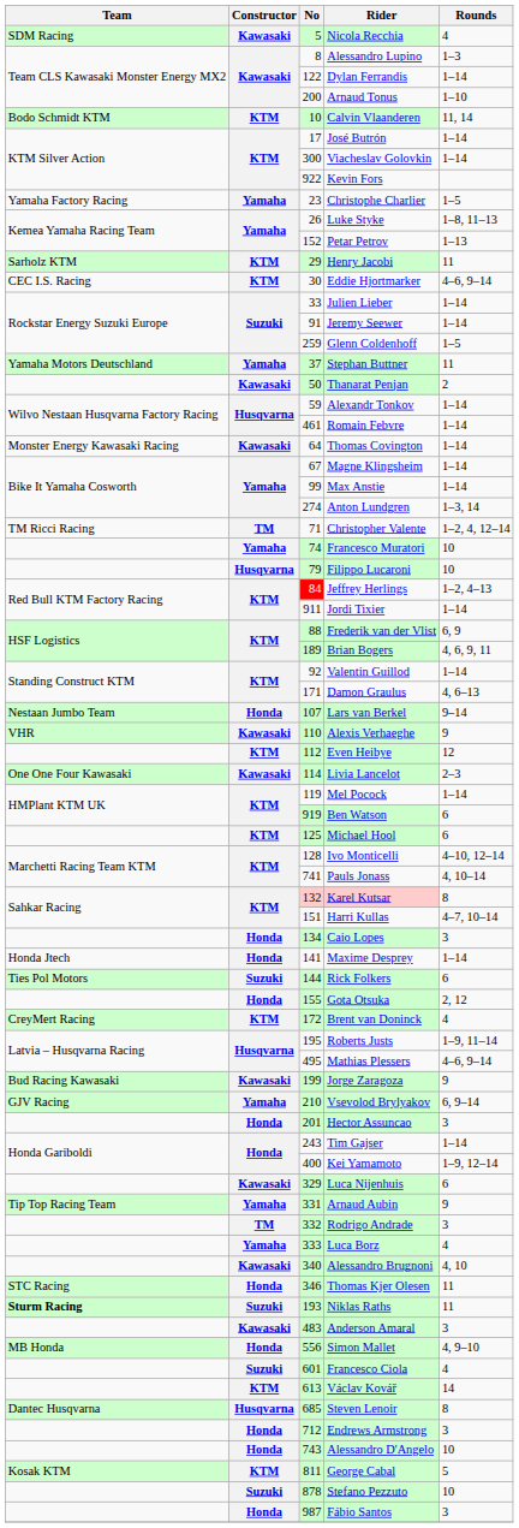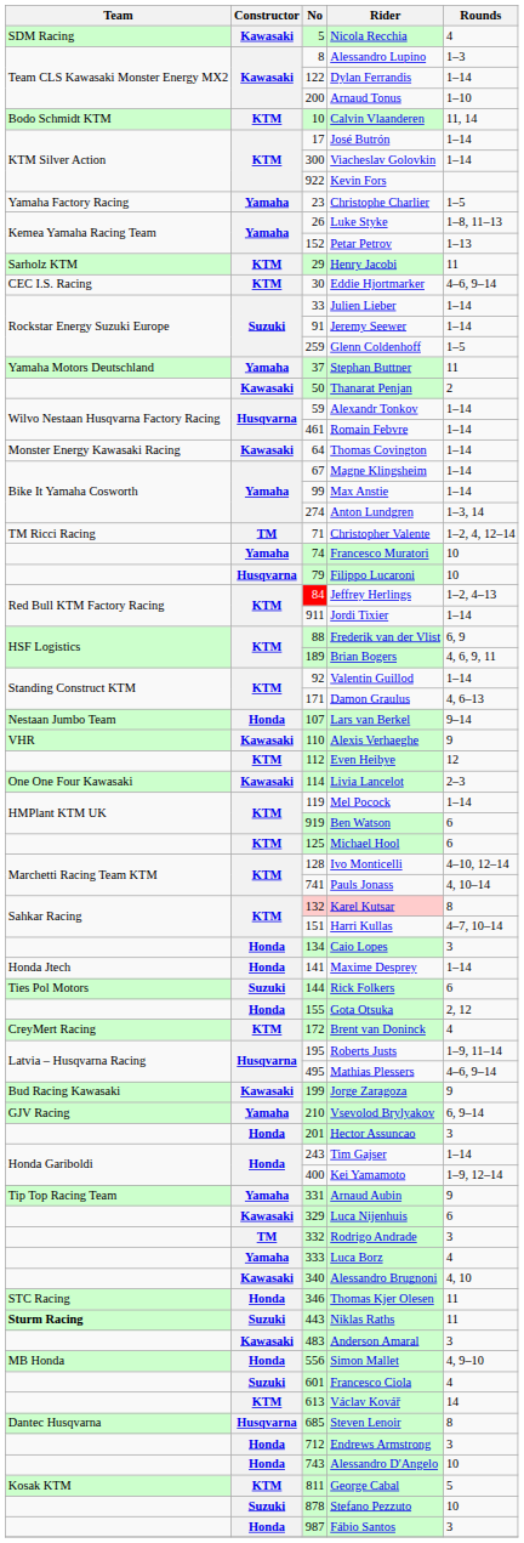 <table class="wikitable" style="font-size: 85%;">
 <tr>
 <th>Team</th>
 <th>Constructor</th>
 <th>No</th>
 <th>Rider</th>
 <th>Rounds</th>
 </tr>
 <tr>
 <td style="background:#ccffcc;">SDM Racing</td>
 <th><a href='#'>Kawasaki</a></th>
 <td style="background:#ccffcc;" align="right">5</td>
 <td style="background:#ccffcc;"> <a href='#'>Nicola Recchia</a></td>
 <td>4</td>
 </tr>
 <tr>
 <td rowspan=3>Team CLS Kawasaki Monster Energy MX2</td>
 <th rowspan=3><a href='#'>Kawasaki</a></th>
 <td align="right">8</td>
 <td> <a href='#'>Alessandro Lupino</a></td>
 <td>1–3</td>
 </tr>
 <tr>
 <td align="right">122</td>
 <td> <a href='#'>Dylan Ferrandis</a></td>
 <td>1–14</td>
 </tr>
 <tr>
 <td align="right">200</td>
 <td> <a href='#'>Arnaud Tonus</a></td>
 <td>1–10</td>
 </tr>
 <tr>
 <td style="background:#ccffcc;">Bodo Schmidt KTM</td>
 <th><a href='#'>KTM</a></th>
 <td style="background:#ccffcc;" align="right">10</td>
 <td style="background:#ccffcc;"> <a href='#'>Calvin Vlaanderen</a></td>
 <td>11, 14</td>
 </tr>
 <tr>
 <td rowspan=3>KTM Silver Action</td>
 <th rowspan=3><a href='#'>KTM</a></th>
 <td align="right">17</td>
 <td> <a href='#'>José Butrón</a></td>
 <td>1–14</td>
 </tr>
 <tr>
 <td align="right">300</td>
 <td> <a href='#'>Viacheslav Golovkin</a></td>
 <td>1–14</td>
 </tr>
 <tr>
 <td align="right">922</td>
 <td> <a href='#'>Kevin Fors</a></td>
 <td></td>
 </tr>
 <tr>
 <td>Yamaha Factory Racing</td>
 <th><a href='#'>Yamaha</a></th>
 <td align="right">23</td>
 <td> <a href='#'>Christophe Charlier</a></td>
 <td>1–5</td>
 </tr>
 <tr>
 <td rowspan=2>Kemea Yamaha Racing Team</td>
 <th rowspan=2><a href='#'>Yamaha</a></th>
 <td align="right">26</td>
 <td> <a href='#'>Luke Styke</a></td>
 <td>1–8, 11–13</td>
 </tr>
 <tr>
 <td align="right">152</td>
 <td> <a href='#'>Petar Petrov</a></td>
 <td>1–13</td>
 </tr>
 <tr>
 <td style="background:#ccffcc;">Sarholz KTM</td>
 <th><a href='#'>KTM</a></th>
 <td style="background:#ccffcc;" align="right">29</td>
 <td style="background:#ccffcc;"> <a href='#'>Henry Jacobi</a></td>
 <td>11</td>
 </tr>
 <tr>
 <td>CEC I.S. Racing</td>
 <th><a href='#'>KTM</a></th>
 <td align="right">30</td>
 <td> <a href='#'>Eddie Hjortmarker</a></td>
 <td>4–6, 9–14</td>
 </tr>
 <tr>
 <td rowspan=3>Rockstar Energy Suzuki Europe</td>
 <th rowspan=3><a href='#'>Suzuki</a></th>
 <td align="right">33</td>
 <td> <a href='#'>Julien Lieber</a></td>
 <td>1–14</td>
 </tr>
 <tr>
 <td align="right">91</td>
 <td> <a href='#'>Jeremy Seewer</a></td>
 <td>1–14</td>
 </tr>
 <tr>
 <td align="right">259</td>
 <td> <a href='#'>Glenn Coldenhoff</a></td>
 <td>1–5</td>
 </tr>
 <tr>
 <td style="background:#ccffcc;">Yamaha Motors Deutschland</td>
 <th><a href='#'>Yamaha</a></th>
 <td style="background:#ccffcc;" align="right">37</td>
 <td style="background:#ccffcc;"> <a href='#'>Stephan Buttner</a></td>
 <td>11</td>
 </tr>
 <tr>
 <td></td>
 <th><a href='#'>Kawasaki</a></th>
 <td style="background:#ccffcc;" align="right">50</td>
 <td style="background:#ccffcc;"> <a href='#'>Thanarat Penjan</a></td>
 <td>2</td>
 </tr>
 <tr>
 <td rowspan=2>Wilvo Nestaan Husqvarna Factory Racing</td>
 <th rowspan=2><a href='#'>Husqvarna</a></th>
 <td align="right">59</td>
 <td> <a href='#'>Alexandr Tonkov</a></td>
 <td>1–14</td>
 </tr>
 <tr>
 <td align="right">461</td>
 <td> <a href='#'>Romain Febvre</a></td>
 <td>1–14</td>
 </tr>
 <tr>
 <td>Monster Energy Kawasaki Racing</td>
 <th><a href='#'>Kawasaki</a></th>
 <td align="right">64</td>
 <td> <a href='#'>Thomas Covington</a></td>
 <td>1–14</td>
 </tr>
 <tr>
 <td rowspan=3>Bike It Yamaha Cosworth</td>
 <th rowspan=3><a href='#'>Yamaha</a></th>
 <td align="right">67</td>
 <td> <a href='#'>Magne Klingsheim</a></td>
 <td>1–14</td>
 </tr>
 <tr>
 <td align="right">99</td>
 <td> <a href='#'>Max Anstie</a></td>
 <td>1–14</td>
 </tr>
 <tr>
 <td align="right">274</td>
 <td> <a href='#'>Anton Lundgren</a></td>
 <td>1–3, 14</td>
 </tr>
 <tr>
 <td>TM Ricci Racing</td>
 <th><a href='#'>TM</a></th>
 <td align="right">71</td>
 <td> <a href='#'>Christopher Valente</a></td>
 <td>1–2, 4, 12–14</td>
 </tr>
 <tr>
 <td></td>
 <th><a href='#'>Yamaha</a></th>
 <td style="background:#ccffcc;" align="right">74</td>
 <td style="background:#ccffcc;"> <a href='#'>Francesco Muratori</a></td>
 <td>10</td>
 </tr>
 <tr>
 <td></td>
 <th><a href='#'>Husqvarna</a></th>
 <td style="background:#ccffcc;" align="right">79</td>
 <td style="background:#ccffcc;"> <a href='#'>Filippo Lucaroni</a></td>
 <td>10</td>
 </tr>
 <tr>
 <td rowspan=2>Red Bull KTM Factory Racing</td>
 <th rowspan=2><a href='#'>KTM</a></th>
 <td align="right" style="background:red; color:white;">84</td>
 <td> <a href='#'>Jeffrey Herlings</a></td>
 <td>1–2, 4–13</td>
 </tr>
 <tr>
 <td align="right">911</td>
 <td> <a href='#'>Jordi Tixier</a></td>
 <td>1–14</td>
 </tr>
 <tr>
 <td rowspan=2 style="background:#ccffcc;">HSF Logistics</td>
 <th rowspan=2><a href='#'>KTM</a></th>
 <td style="background:#ccffcc;" align="right">88</td>
 <td style="background:#ccffcc;"> <a href='#'>Frederik van der Vlist</a></td>
 <td>6, 9</td>
 </tr>
 <tr>
 <td style="background:#ccffcc;" align="right">189</td>
 <td style="background:#ccffcc;"> <a href='#'>Brian Bogers</a></td>
 <td>4, 6, 9, 11</td>
 </tr>
 <tr>
 <td rowspan=2>Standing Construct KTM</td>
 <th rowspan=2><a href='#'>KTM</a></th>
 <td align="right">92</td>
 <td> <a href='#'>Valentin Guillod</a></td>
 <td>1–14</td>
 </tr>
 <tr>
 <td align="right">171</td>
 <td> <a href='#'>Damon Graulus</a></td>
 <td>4, 6–13</td>
 </tr>
 <tr>
 <td style="background:#ccffcc;">Nestaan Jumbo Team</td>
 <th><a href='#'>Honda</a></th>
 <td style="background:#ccffcc;" align="right">107</td>
 <td style="background:#ccffcc;"> <a href='#'>Lars van Berkel</a></td>
 <td>9–14</td>
 </tr>
 <tr>
 <td style="background:#ccffcc;">VHR</td>
 <th><a href='#'>Kawasaki</a></th>
 <td style="background:#ccffcc;" align="right">110</td>
 <td style="background:#ccffcc;"> <a href='#'>Alexis Verhaeghe</a></td>
 <td>9</td>
 </tr>
 <tr>
 <td></td>
 <th><a href='#'>KTM</a></th>
 <td style="background:#ccffcc;" align="right">112</td>
 <td style="background:#ccffcc;"> <a href='#'>Even Heibye</a></td>
 <td>12</td>
 </tr>
 <tr>
 <td style="background:#ccffcc;">One One Four Kawasaki</td>
 <th><a href='#'>Kawasaki</a></th>
 <td style="background:#ccffcc;" align="right">114</td>
 <td style="background:#ccffcc;"> <a href='#'>Livia Lancelot</a></td>
 <td>2–3</td>
 </tr>
 <tr>
 <td rowspan=2>HMPlant KTM UK</td>
 <th rowspan=2><a href='#'>KTM</a></th>
 <td align="right">119</td>
 <td> <a href='#'>Mel Pocock</a></td>
 <td>1–14</td>
 </tr>
 <tr>
 <td style="background:#ccffcc;" align="right">919</td>
 <td style="background:#ccffcc;"> <a href='#'>Ben Watson</a></td>
 <td>6</td>
 </tr>
 <tr>
 <td></td>
 <th><a href='#'>KTM</a></th>
 <td style="background:#ccffcc;" align="right">125</td>
 <td style="background:#ccffcc;"> <a href='#'>Michael Hool</a></td>
 <td>6</td>
 </tr>
 <tr>
 <td rowspan=2>Marchetti Racing Team KTM</td>
 <th rowspan=2><a href='#'>KTM</a></th>
 <td align="right">128</td>
 <td> <a href='#'>Ivo Monticelli</a></td>
 <td>4–10, 12–14</td>
 </tr>
 <tr>
 <td align="right">741</td>
 <td> <a href='#'>Pauls Jonass</a></td>
 <td>4, 10–14</td>
 </tr>
 <tr>
 <td rowspan=2>Sahkar Racing</td>
 <th rowspan=2><a href='#'>KTM</a></th>
 <td style="background:#ffcccc;" align="right">132</td>
 <td style="background:#ffcccc;"> <a href='#'>Karel Kutsar</a></td>
 <td>8</td>
 </tr>
 <tr>
 <td align="right">151</td>
 <td> <a href='#'>Harri Kullas</a></td>
 <td>4–7, 10–14</td>
 </tr>
 <tr>
 <td></td>
 <th><a href='#'>Honda</a></th>
 <td style="background:#ccffcc;" align="right">134</td>
 <td style="background:#ccffcc;"> <a href='#'>Caio Lopes</a></td>
 <td>3</td>
 </tr>
 <tr>
 <td>Honda Jtech</td>
 <th><a href='#'>Honda</a></th>
 <td align="right">141</td>
 <td> <a href='#'>Maxime Desprey</a></td>
 <td>1–14</td>
 </tr>
 <tr>
 <td style="background:#ccffcc;">Ties Pol Motors</td>
 <th><a href='#'>Suzuki</a></th>
 <td style="background:#ccffcc;" align="right">144</td>
 <td style="background:#ccffcc;"> <a href='#'>Rick Folkers</a></td>
 <td>6</td>
 </tr>
 <tr>
 <td></td>
 <th><a href='#'>Honda</a></th>
 <td style="background:#ccffcc;" align="right">155</td>
 <td style="background:#ccffcc;"> <a href='#'>Gota Otsuka</a></td>
 <td>2, 12</td>
 </tr>
 <tr>
 <td style="background:#ccffcc;">CreyMert Racing</td>
 <th><a href='#'>KTM</a></th>
 <td style="background:#ccffcc;" align="right">172</td>
 <td style="background:#ccffcc;"> <a href='#'>Brent van Doninck</a></td>
 <td>4</td>
 </tr>
 <tr>
 <td rowspan=2>Latvia – Husqvarna Racing</td>
 <th rowspan=2><a href='#'>Husqvarna</a></th>
 <td align="right">195</td>
 <td> <a href='#'>Roberts Justs</a></td>
 <td>1–9, 11–14</td>
 </tr>
 <tr>
 <td align="right">495</td>
 <td> <a href='#'>Mathias Plessers</a></td>
 <td>4–6, 9–14</td>
 </tr>
 <tr>
 <td style="background:#ccffcc;">Bud Racing Kawasaki</td>
 <th><a href='#'>Kawasaki</a></th>
 <td style="background:#ccffcc;" align="right">199</td>
 <td style="background:#ccffcc;"> <a href='#'>Jorge Zaragoza</a></td>
 <td>9</td>
 </tr>
 <tr>
 <td style="background:#ccffcc;">GJV Racing</td>
 <th><a href='#'>Yamaha</a></th>
 <td style="background:#ccffcc;" align="right">210</td>
 <td style="background:#ccffcc;"> <a href='#'>Vsevolod Brylyakov</a></td>
 <td>6, 9–14</td>
 </tr>
 <tr>
 <td></td>
 <th><a href='#'>Honda</a></th>
 <td style="background:#ccffcc;" align="right">201</td>
 <td style="background:#ccffcc;"> <a href='#'>Hector Assuncao</a></td>
 <td>3</td>
 </tr>
 <tr>
 <td rowspan=2>Honda Gariboldi</td>
 <th rowspan=2><a href='#'>Honda</a></th>
 <td align="right">243</td>
 <td> <a href='#'>Tim Gajser</a></td>
 <td>1–14</td>
 </tr>
 <tr>
 <td align="right">400</td>
 <td> <a href='#'>Kei Yamamoto</a></td>
 <td>1–9, 12–14</td>
 </tr>
 <tr>
+<td style="background:#ccffcc;">Tip Top Racing Team</td>
+<th><a href='#'>Yamaha</a></th>
+<td style="background:#ccffcc;" align="right">331</td>
+<td style="background:#ccffcc;"> <a href='#'>Arnaud Aubin</a></td>
+<td>9</td>
+</tr>
+<tr>
 <td></td>
 <th><a href='#'>Kawasaki</a></th>
 <td style="background:#ccffcc;" align="right">329</td>
 <td style="background:#ccffcc;"> <a href='#'>Luca Nijenhuis</a></td>
 <td>6</td>
-</tr>
-<tr>
-<td style="background:#ccffcc;">Tip Top Racing Team</td>
-<th><a href='#'>Yamaha</a></th>
-<td style="background:#ccffcc;" align="right">331</td>
-<td style="background:#ccffcc;"> <a href='#'>Arnaud Aubin</a></td>
-<td>9</td>
 </tr>
 <tr>
 <td></td>
 <th><a href='#'>TM</a></th>
 <td style="background:#ccffcc;" align="right">332</td>
 <td style="background:#ccffcc;"> <a href='#'>Rodrigo Andrade</a></td>
 <td>3</td>
 </tr>
 <tr>
 <td></td>
 <th><a href='#'>Yamaha</a></th>
 <td style="background:#ccffcc;" align="right">333</td>
 <td style="background:#ccffcc;"> <a href='#'>Luca Borz</a></td>
 <td>4</td>
 </tr>
 <tr>
 <td></td>
 <th><a href='#'>Kawasaki</a></th>
 <td style="background:#ccffcc;" align="right">340</td>
 <td style="background:#ccffcc;"> <a href='#'>Alessandro Brugnoni</a></td>
 <td>4, 10</td>
 </tr>
 <tr>
 <td style="background:#ccffcc;">STC Racing</td>
 <th><a href='#'>Honda</a></th>
 <td style="background:#ccffcc;" align="right">346</td>
 <td style="background:#ccffcc;"> <a href='#'>Thomas Kjer Olesen</a></td>
 <td>11</td>
 </tr>
 <tr>
 <td style="background:#ccffcc;"><strong>Sturm Racing</strong></td>
 <th><a href='#'>Suzuki</a></th>
-<td style="background:#ccffcc;" align="right">193</td>
+<td style="background:#ccffcc;" align="right">443</td>
 <td style="background:#ccffcc;"> <a href='#'>Niklas Raths</a></td>
 <td>11</td>
 </tr>
 <tr>
 <td></td>
 <th><a href='#'>Kawasaki</a></th>
 <td style="background:#ccffcc;" align="right">483</td>
 <td style="background:#ccffcc;"> <a href='#'>Anderson Amaral</a></td>
 <td>3</td>
 </tr>
 <tr>
 <td style="background:#ccffcc;">MB Honda</td>
 <th><a href='#'>Honda</a></th>
 <td style="background:#ccffcc;" align="right">556</td>
 <td style="background:#ccffcc;"> <a href='#'>Simon Mallet</a></td>
 <td>4, 9–10</td>
 </tr>
 <tr>
 <td></td>
 <th><a href='#'>Suzuki</a></th>
 <td style="background:#ccffcc;" align="right">601</td>
 <td style="background:#ccffcc;"> <a href='#'>Francesco Ciola</a></td>
 <td>4</td>
 </tr>
 <tr>
 <td></td>
 <th><a href='#'>KTM</a></th>
 <td style="background:#ccffcc;" align="right">613</td>
 <td style="background:#ccffcc;"> <a href='#'>Václav Kovář</a></td>
 <td>14</td>
 </tr>
 <tr>
 <td style="background:#ccffcc;">Dantec Husqvarna</td>
 <th><a href='#'>Husqvarna</a></th>
 <td style="background:#ccffcc;" align="right">685</td>
 <td style="background:#ccffcc;"> <a href='#'>Steven Lenoir</a></td>
 <td>8</td>
 </tr>
 <tr>
 <td></td>
 <th><a href='#'>Honda</a></th>
 <td style="background:#ccffcc;" align="right">712</td>
 <td style="background:#ccffcc;"> <a href='#'>Endrews Armstrong</a></td>
 <td>3</td>
 </tr>
 <tr>
 <td></td>
 <th><a href='#'>Honda</a></th>
 <td style="background:#ccffcc;" align="right">743</td>
 <td style="background:#ccffcc;"> <a href='#'>Alessandro D'Angelo</a></td>
 <td>10</td>
 </tr>
 <tr>
 <td style="background:#ccffcc;">Kosak KTM</td>
 <th><a href='#'>KTM</a></th>
 <td style="background:#ccffcc;" align="right">811</td>
 <td style="background:#ccffcc;"> <a href='#'>George Cabal</a></td>
 <td>5</td>
 </tr>
 <tr>
 <td></td>
 <th><a href='#'>Suzuki</a></th>
 <td style="background:#ccffcc;" align="right">878</td>
 <td style="background:#ccffcc;"> <a href='#'>Stefano Pezzuto</a></td>
 <td>10</td>
 </tr>
 <tr>
 <td></td>
 <th><a href='#'>Honda</a></th>
 <td style="background:#ccffcc;" align="right">987</td>
 <td style="background:#ccffcc;"> <a href='#'>Fábio Santos</a></td>
 <td>3</td>
 </tr>
 <tr>
 </tr>
 </table>
